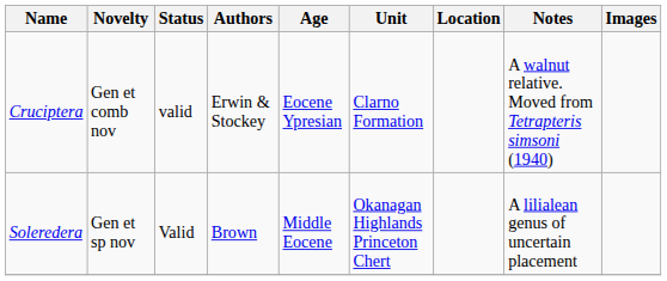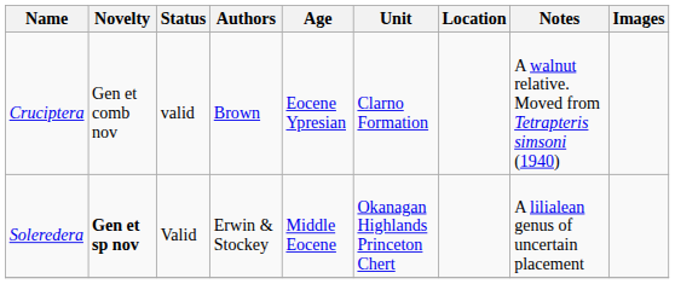 <table class="wikitable sortable" align="center" width="100%">
 <tr>
 <th>Name</th>
 <th>Novelty</th>
 <th>Status</th>
 <th>Authors</th>
 <th>Age</th>
 <th>Unit</th>
 <th>Location</th>
 <th>Notes</th>
 <th>Images</th>
 </tr>
 <tr>
 <td><br><em><a href='#'>Cruciptera</a></em></td>
 <td><br>Gen et comb nov</td>
 <td><br>valid</td>
-<td><br>Erwin & Stockey</td>
+<td><br><a href='#'>Brown</a></td>
 <td><br><a href='#'>Eocene</a><br><a href='#'>Ypresian</a></td>
 <td><br><a href='#'>Clarno Formation</a></td>
 <td><br><br></td>
 <td><br>A <a href='#'>walnut</a> relative.<br> Moved from <em><a href='#'>Tetrapteris simsoni</a></em> (<a href='#'>1940</a>)</td>
 <td></td>
 </tr>
 <tr>
 <td><br><em><a href='#'>Soleredera</a></em></td>
-<td><br>Gen et sp nov</td>
+<td><strong><br>Gen et sp nov</strong></td>
 <td><br>Valid</td>
-<td><br><a href='#'>Brown</a></td>
+<td><br>Erwin & Stockey</td>
 <td><br><a href='#'>Middle Eocene</a></td>
 <td><br><a href='#'>Okanagan Highlands</a><br><a href='#'>Princeton Chert</a></td>
 <td><br><br></td>
 <td><br>A <a href='#'>lilialean</a> genus of uncertain placement</td>
 <td></td>
 </tr>
 <tr>
 </tr>
 </table>
